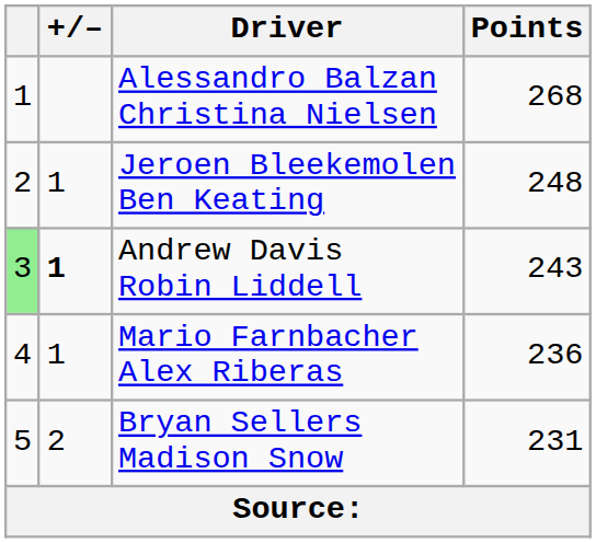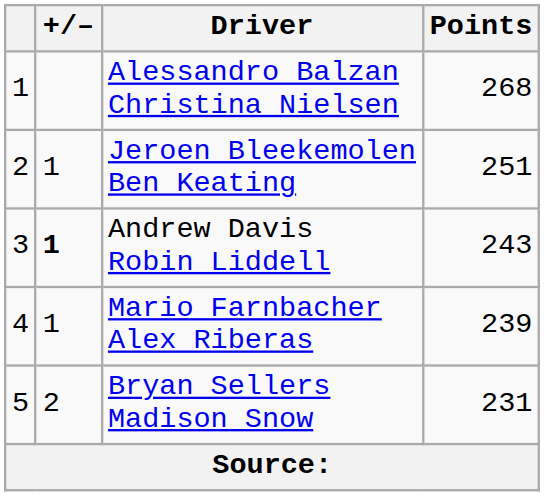 <table class="wikitable" style="font-size: 95%;">
 <tr>
 <th scope="col"></th>
 <th scope="col">+/–</th>
 <th scope="col">Driver</th>
 <th scope="col">Points</th>
 </tr>
 <tr>
 <td align=center>1</td>
 <td align="left"></td>
 <td> <a href='#'>Alessandro Balzan</a><br> <a href='#'>Christina Nielsen</a></td>
 <td align=right>268</td>
 </tr>
 <tr>
 <td align=center>2</td>
 <td align="left"> 1</td>
 <td> <a href='#'>Jeroen Bleekemolen</a><br> <a href='#'>Ben Keating</a></td>
-<td align=right>248</td>
+<td align=right>251</td>
 </tr>
 <tr>
-<td align=center style="background: lightgreen;">3</td>
+<td align=center>3</td>
 <td align="left"><strong> 1</strong></td>
 <td> Andrew Davis<br> <a href='#'>Robin Liddell</a></td>
 <td align=right>243</td>
 </tr>
 <tr>
 <td align=center>4</td>
 <td align="left"> 1</td>
 <td> <a href='#'>Mario Farnbacher</a><br> <a href='#'>Alex Riberas</a></td>
-<td align=right>236</td>
+<td align=right>239</td>
 </tr>
 <tr>
 <td align=center>5</td>
 <td align="left"> 2</td>
 <td> <a href='#'>Bryan Sellers</a><br> <a href='#'>Madison Snow</a></td>
 <td align=right>231</td>
 </tr>
 <tr>
 <th colspan=5>Source:</th>
 </tr>
 </table>
